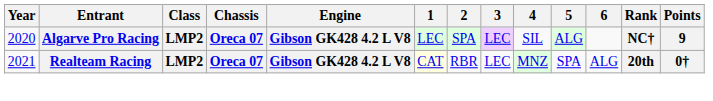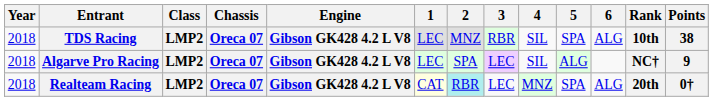 <table class="wikitable" style="text-align:center; font-size:85%">
 <tr>
 <th>Year</th>
 <th>Entrant</th>
 <th>Class</th>
 <th>Chassis</th>
 <th>Engine</th>
 <th>1</th>
 <th>2</th>
 <th>3</th>
 <th>4</th>
 <th>5</th>
 <th>6</th>
 <th>Rank</th>
 <th>Points</th>
 </tr>
 <tr>
-<td><a href='#'>2020</a></td>
+<td><a href='#'>2018</a></td>
+<th nowrap><a href='#'>TDS Racing</a></th>
+<th>LMP2</th>
+<th nowrap><a href='#'>Oreca 07</a></th>
+<th nowrap><a href='#'>Gibson</a> GK428 4.2 L V8</th>
+<td style="background:#DFDFDF;"><a href='#'>LEC</a><br></td>
+<td style="background:#DFDFDF;"><a href='#'>MNZ</a><br></td>
+<td style="background:#DFFFDF;"><a href='#'>RBR</a><br></td>
+<td><a href='#'>SIL</a></td>
+<td><a href='#'>SPA</a></td>
+<td><a href='#'>ALG</a></td>
+<th>10th</th>
+<th>38</th>
+</tr>
+<tr>
+<td><a href='#'>2018</a></td>
 <th nowrap><a href='#'>Algarve Pro Racing</a></th>
 <th>LMP2</th>
 <th nowrap><a href='#'>Oreca 07</a></th>
 <th nowrap><a href='#'>Gibson</a> GK428 4.2 L V8</th>
 <td style="background:#DFFFDF;"><a href='#'>LEC</a><br></td>
 <td style="background:#DFFFDF;"><a href='#'>SPA</a><br></td>
 <td style="background:#EFCFFF;"><a href='#'>LEC</a><br></td>
 <td><a href='#'>SIL</a></td>
 <td style="background:#DFFFDF;"><a href='#'>ALG</a><br></td>
 <td></td>
 <th>NC†</th>
 <th>9</th>
 </tr>
 <tr>
-<td><a href='#'>2021</a></td>
+<td><a href='#'>2018</a></td>
 <th nowrap><a href='#'>Realteam Racing</a></th>
 <th>LMP2</th>
 <th nowrap><a href='#'>Oreca 07</a></th>
 <th nowrap><a href='#'>Gibson</a> GK428 4.2 L V8</th>
 <td style="background: lightyellow;"><a href='#'>CAT</a></td>
-<td><a href='#'>RBR</a></td>
+<td style="background: paleturquoise;"><a href='#'>RBR</a></td>
 <td><a href='#'>LEC</a></td>
 <td style="background:#DFFFDF;"><a href='#'>MNZ</a><br></td>
 <td><a href='#'>SPA</a></td>
 <td><a href='#'>ALG</a></td>
 <th>20th</th>
 <th>0†</th>
 </tr>
 </table>
